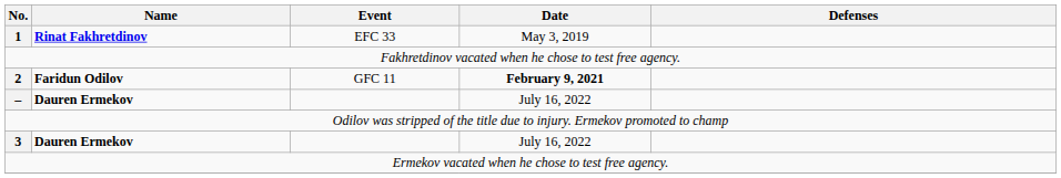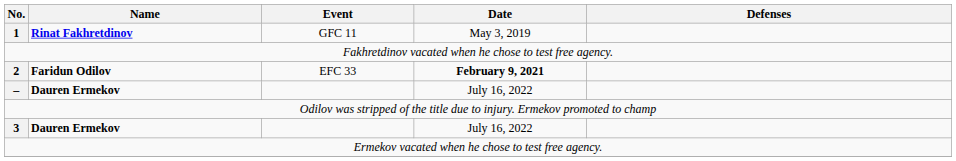 <table class="wikitable" width=100%>
 <tr>
 <th width=1%>No.</th>
 <th width=23%>Name</th>
 <th width=15%>Event</th>
 <th width=17%>Date</th>
 <th width=36%>Defenses</th>
 </tr>
 <tr>
 <th>1</th>
 <td align=left> <strong><a href='#'>Rinat Fakhretdinov</a></strong><br></td>
-<td align=center>EFC 33<br></td>
+<td align=center>GFC 11<br></td>
 <td align=center>May 3, 2019</td>
 <td><br></td>
 </tr>
 <tr>
 <td colspan="5" align="center"><em>Fakhretdinov vacated when he chose to test free agency. </em></td>
 </tr>
 <tr>
 <th>2</th>
 <td align=left> <strong>Faridun Odilov</strong><br></td>
-<td align=center>GFC 11<br></td>
+<td align=center>EFC 33<br></td>
 <td align=center><strong>February 9, 2021</strong></td>
 <td></td>
 </tr>
 <tr>
 <th>–</th>
 <td align=left> <strong>Dauren Ermekov</strong><br></td>
 <td align=center><br></td>
 <td align=center>July 16, 2022</td>
 <td></td>
 </tr>
 <tr>
 <td colspan="5" align="center"><em>Odilov was stripped of the title due to injury. Ermekov promoted to champ</em></td>
 </tr>
 <tr>
 <th>3</th>
 <td align=left> <strong>Dauren Ermekov</strong></td>
 <td align=center><br></td>
 <td align=center>July 16, 2022</td>
 <td></td>
 </tr>
 <tr>
 <td colspan="5" align="center"><em>Ermekov vacated when he chose to test free agency. </em></td>
 </tr>
 <tr>
 </tr>
 </table>
